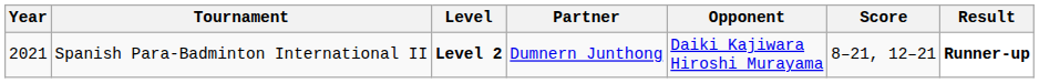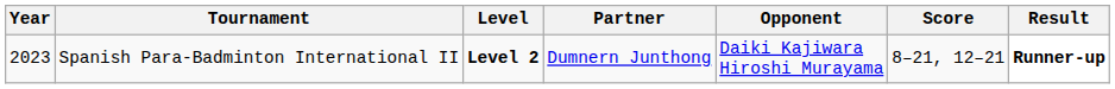 <table class="sortable wikitable" style="font-size: 90%;">
 <tr>
 <th>Year</th>
 <th>Tournament</th>
 <th>Level</th>
 <th>Partner</th>
 <th>Opponent</th>
 <th>Score</th>
 <th>Result</th>
 </tr>
 <tr>
-<td align="center">2021</td>
+<td align="center">2023</td>
 <td align="left">Spanish Para-Badminton International II</td>
 <td align="left"><strong>Level 2</strong></td>
 <td> <a href='#'>Dumnern Junthong</a></td>
 <td align="left"> <a href='#'>Daiki Kajiwara</a><br> <a href='#'>Hiroshi Murayama</a></td>
 <td align="left">8–21, 12–21</td>
 <td style="text-align:left; background:white"> <strong>Runner-up</strong></td>
 </tr>
 </table>
